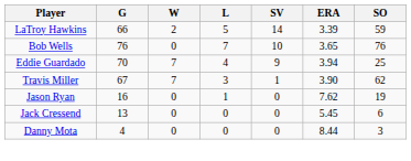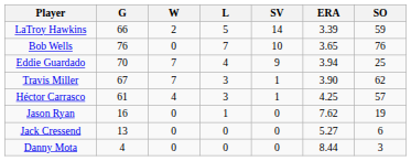 <table class="wikitable sortable">
 <tr>
 <th bgcolor="#DDDDFF" width="16%">Player</th>
 <th bgcolor="#DDDDFF" width="9%">G</th>
 <th bgcolor="#DDDDFF" width="9%">W</th>
 <th bgcolor="#DDDDFF" width="9%">L</th>
 <th bgcolor="#DDDDFF" width="9%">SV</th>
 <th bgcolor="#DDDDFF" width="9%">ERA</th>
 <th bgcolor="#DDDDFF" width="9%">SO</th>
 </tr>
 <tr align="center">
 <td><a href='#'>LaTroy Hawkins</a></td>
 <td>66</td>
 <td>2</td>
 <td>5</td>
 <td>14</td>
 <td>3.39</td>
 <td>59</td>
 </tr>
 <tr align=center>
 <td><a href='#'>Bob Wells</a></td>
 <td>76</td>
 <td>0</td>
 <td>7</td>
 <td>10</td>
 <td>3.65</td>
 <td>76</td>
 </tr>
 <tr align=center>
 <td><a href='#'>Eddie Guardado</a></td>
 <td>70</td>
 <td>7</td>
 <td>4</td>
 <td>9</td>
 <td>3.94</td>
 <td>25</td>
 </tr>
 <tr align=center>
 <td><a href='#'>Travis Miller</a></td>
 <td>67</td>
 <td>7</td>
 <td>3</td>
 <td>1</td>
 <td>3.90</td>
 <td>62</td>
 </tr>
 <tr align=center>
+<td><a href='#'>Héctor Carrasco</a></td>
+<td>61</td>
+<td>4</td>
+<td>3</td>
+<td>1</td>
+<td>4.25</td>
+<td>57</td>
+</tr>
+<tr align=center>
 <td><a href='#'>Jason Ryan</a></td>
 <td>16</td>
 <td>0</td>
 <td>1</td>
 <td>0</td>
 <td>7.62</td>
 <td>19</td>
 </tr>
 <tr align=center>
 <td><a href='#'>Jack Cressend</a></td>
 <td>13</td>
 <td>0</td>
 <td>0</td>
 <td>0</td>
-<td>5.45</td>
+<td>5.27</td>
 <td>6</td>
 </tr>
 <tr align=center>
 <td><a href='#'>Danny Mota</a></td>
 <td>4</td>
 <td>0</td>
 <td>0</td>
 <td>0</td>
 <td>8.44</td>
 <td>3</td>
 </tr>
 </table>
